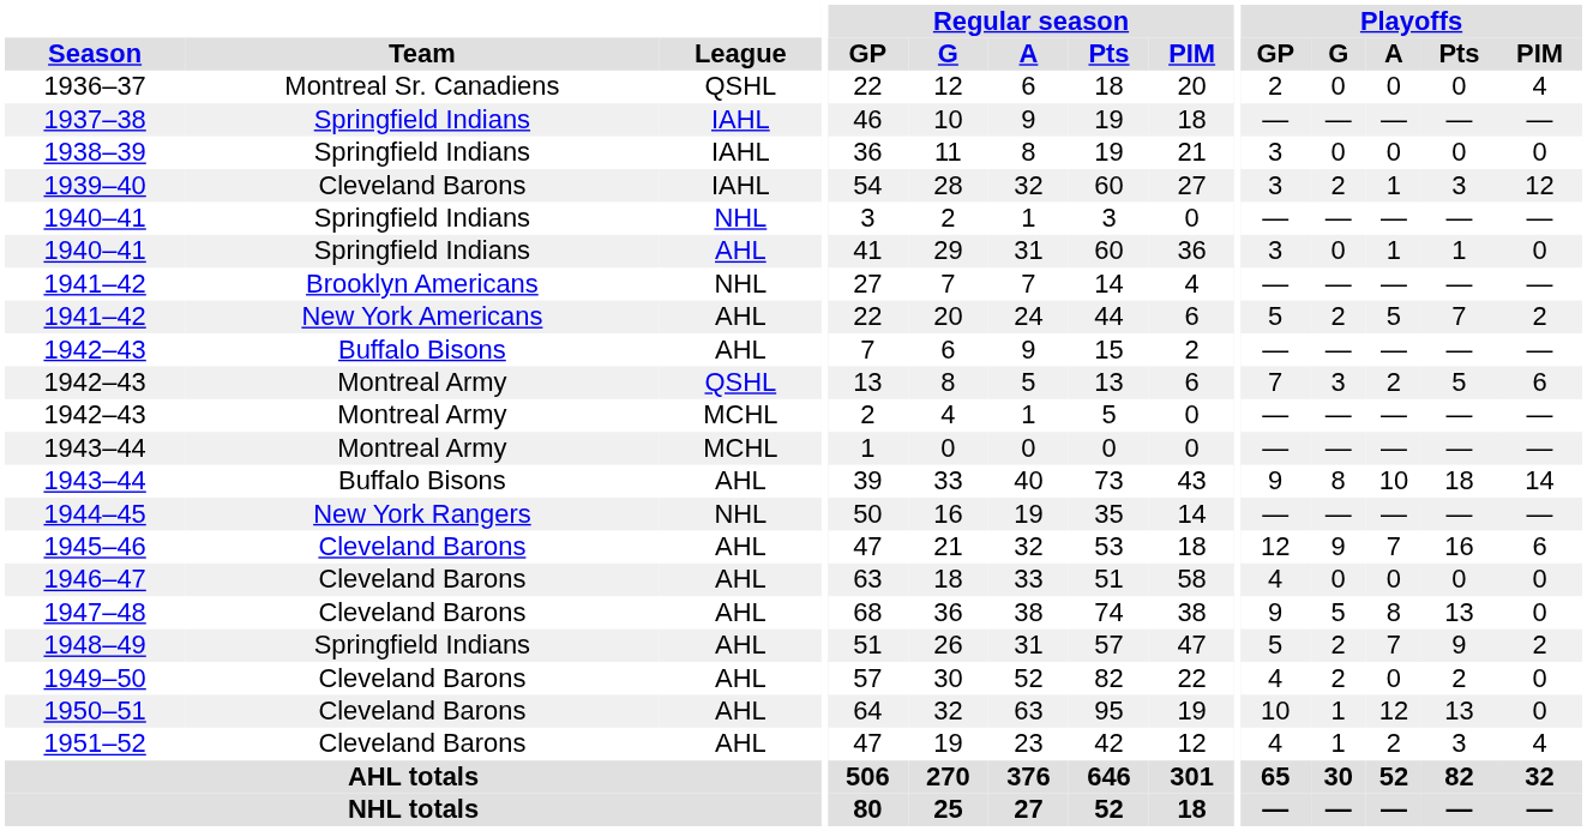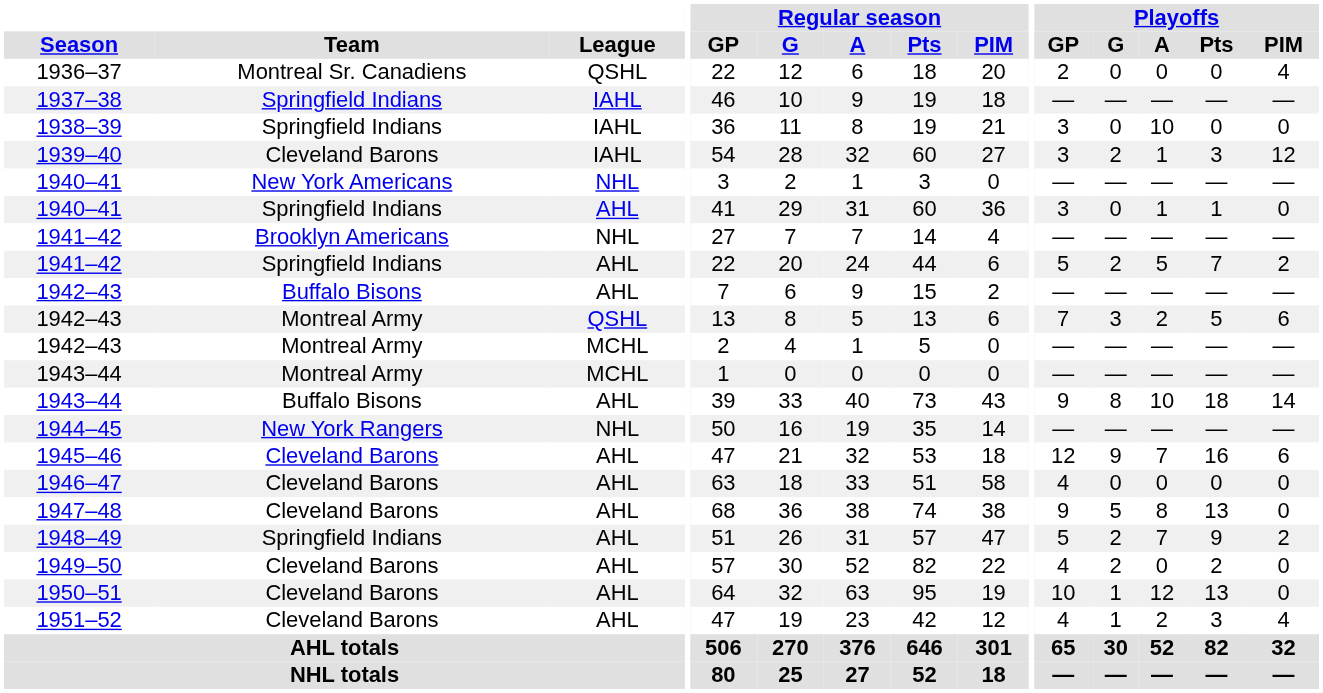 <table border="0" cellpadding="1" cellspacing="0" style="text-align:center; width:60em">
 <tr bgcolor="#e0e0e0">
 <th colspan="3" bgcolor="#ffffff"></th>
 <th rowspan="100" bgcolor="#ffffff"></th>
 <th colspan="5"><a href='#'>Regular season</a></th>
 <th rowspan="100" bgcolor="#ffffff"></th>
 <th colspan="5"><a href='#'>Playoffs</a></th>
 </tr>
 <tr bgcolor="#e0e0e0">
 <th><a href='#'>Season</a></th>
 <th>Team</th>
 <th>League</th>
 <th>GP</th>
 <th><a href='#'>G</a></th>
 <th><a href='#'>A</a></th>
 <th><a href='#'>Pts</a></th>
 <th><a href='#'>PIM</a></th>
 <th>GP</th>
 <th>G</th>
 <th>A</th>
 <th>Pts</th>
 <th>PIM</th>
 </tr>
 <tr>
 <td>1936–37</td>
 <td>Montreal Sr. Canadiens</td>
 <td>QSHL</td>
 <td>22</td>
 <td>12</td>
 <td>6</td>
 <td>18</td>
 <td>20</td>
 <td>2</td>
 <td>0</td>
 <td>0</td>
 <td>0</td>
 <td>4</td>
 </tr>
 <tr bgcolor="#f0f0f0">
 <td><a href='#'>1937–38</a></td>
 <td><a href='#'>Springfield Indians</a></td>
 <td><a href='#'>IAHL</a></td>
 <td>46</td>
 <td>10</td>
 <td>9</td>
 <td>19</td>
 <td>18</td>
 <td>—</td>
 <td>—</td>
 <td>—</td>
 <td>—</td>
 <td>—</td>
 </tr>
 <tr>
 <td><a href='#'>1938–39</a></td>
 <td>Springfield Indians</td>
 <td>IAHL</td>
 <td>36</td>
 <td>11</td>
 <td>8</td>
 <td>19</td>
 <td>21</td>
 <td>3</td>
 <td>0</td>
-<td>0</td>
+<td>10</td>
 <td>0</td>
 <td>0</td>
 </tr>
 <tr bgcolor="#f0f0f0">
 <td><a href='#'>1939–40</a></td>
 <td>Cleveland Barons</td>
 <td>IAHL</td>
 <td>54</td>
 <td>28</td>
 <td>32</td>
 <td>60</td>
 <td>27</td>
 <td>3</td>
 <td>2</td>
 <td>1</td>
 <td>3</td>
 <td>12</td>
 </tr>
 <tr>
 <td><a href='#'>1940–41</a></td>
-<td>Springfield Indians</td>
+<td><a href='#'>New York Americans</a></td>
 <td><a href='#'>NHL</a></td>
 <td>3</td>
 <td>2</td>
 <td>1</td>
 <td>3</td>
 <td>0</td>
 <td>—</td>
 <td>—</td>
 <td>—</td>
 <td>—</td>
 <td>—</td>
 </tr>
 <tr bgcolor="#f0f0f0">
 <td><a href='#'>1940–41</a></td>
 <td>Springfield Indians</td>
 <td><a href='#'>AHL</a></td>
 <td>41</td>
 <td>29</td>
 <td>31</td>
 <td>60</td>
 <td>36</td>
 <td>3</td>
 <td>0</td>
 <td>1</td>
 <td>1</td>
 <td>0</td>
 </tr>
 <tr>
 <td><a href='#'>1941–42</a></td>
 <td><a href='#'>Brooklyn Americans</a></td>
 <td>NHL</td>
 <td>27</td>
 <td>7</td>
 <td>7</td>
 <td>14</td>
 <td>4</td>
 <td>—</td>
 <td>—</td>
 <td>—</td>
 <td>—</td>
 <td>—</td>
 </tr>
 <tr bgcolor="#f0f0f0">
 <td><a href='#'>1941–42</a></td>
-<td><a href='#'>New York Americans</a></td>
+<td>Springfield Indians</td>
 <td>AHL</td>
 <td>22</td>
 <td>20</td>
 <td>24</td>
 <td>44</td>
 <td>6</td>
 <td>5</td>
 <td>2</td>
 <td>5</td>
 <td>7</td>
 <td>2</td>
 </tr>
 <tr>
 <td><a href='#'>1942–43</a></td>
 <td><a href='#'>Buffalo Bisons</a></td>
 <td>AHL</td>
 <td>7</td>
 <td>6</td>
 <td>9</td>
 <td>15</td>
 <td>2</td>
 <td>—</td>
 <td>—</td>
 <td>—</td>
 <td>—</td>
 <td>—</td>
 </tr>
 <tr bgcolor="#f0f0f0">
 <td>1942–43</td>
 <td>Montreal Army</td>
 <td><a href='#'>QSHL</a></td>
 <td>13</td>
 <td>8</td>
 <td>5</td>
 <td>13</td>
 <td>6</td>
 <td>7</td>
 <td>3</td>
 <td>2</td>
 <td>5</td>
 <td>6</td>
 </tr>
 <tr>
 <td>1942–43</td>
 <td>Montreal Army</td>
 <td>MCHL</td>
 <td>2</td>
 <td>4</td>
 <td>1</td>
 <td>5</td>
 <td>0</td>
 <td>—</td>
 <td>—</td>
 <td>—</td>
 <td>—</td>
 <td>—</td>
 </tr>
 <tr bgcolor="#f0f0f0">
 <td>1943–44</td>
 <td>Montreal Army</td>
 <td>MCHL</td>
 <td>1</td>
 <td>0</td>
 <td>0</td>
 <td>0</td>
 <td>0</td>
 <td>—</td>
 <td>—</td>
 <td>—</td>
 <td>—</td>
 <td>—</td>
 </tr>
 <tr>
 <td><a href='#'>1943–44</a></td>
 <td>Buffalo Bisons</td>
 <td>AHL</td>
 <td>39</td>
 <td>33</td>
 <td>40</td>
 <td>73</td>
 <td>43</td>
 <td>9</td>
 <td>8</td>
 <td>10</td>
 <td>18</td>
 <td>14</td>
 </tr>
 <tr bgcolor="#f0f0f0">
 <td><a href='#'>1944–45</a></td>
 <td><a href='#'>New York Rangers</a></td>
 <td>NHL</td>
 <td>50</td>
 <td>16</td>
 <td>19</td>
 <td>35</td>
 <td>14</td>
 <td>—</td>
 <td>—</td>
 <td>—</td>
 <td>—</td>
 <td>—</td>
 </tr>
 <tr>
 <td><a href='#'>1945–46</a></td>
 <td><a href='#'>Cleveland Barons</a></td>
 <td>AHL</td>
 <td>47</td>
 <td>21</td>
 <td>32</td>
 <td>53</td>
 <td>18</td>
 <td>12</td>
 <td>9</td>
 <td>7</td>
 <td>16</td>
 <td>6</td>
 </tr>
 <tr bgcolor="#f0f0f0">
 <td><a href='#'>1946–47</a></td>
 <td>Cleveland Barons</td>
 <td>AHL</td>
 <td>63</td>
 <td>18</td>
 <td>33</td>
 <td>51</td>
 <td>58</td>
 <td>4</td>
 <td>0</td>
 <td>0</td>
 <td>0</td>
 <td>0</td>
 </tr>
 <tr>
 <td><a href='#'>1947–48</a></td>
 <td>Cleveland Barons</td>
 <td>AHL</td>
 <td>68</td>
 <td>36</td>
 <td>38</td>
 <td>74</td>
 <td>38</td>
 <td>9</td>
 <td>5</td>
 <td>8</td>
 <td>13</td>
 <td>0</td>
 </tr>
 <tr bgcolor="#f0f0f0">
 <td><a href='#'>1948–49</a></td>
 <td>Springfield Indians</td>
 <td>AHL</td>
 <td>51</td>
 <td>26</td>
 <td>31</td>
 <td>57</td>
 <td>47</td>
 <td>5</td>
 <td>2</td>
 <td>7</td>
 <td>9</td>
 <td>2</td>
 </tr>
 <tr>
 <td><a href='#'>1949–50</a></td>
 <td>Cleveland Barons</td>
 <td>AHL</td>
 <td>57</td>
 <td>30</td>
 <td>52</td>
 <td>82</td>
 <td>22</td>
 <td>4</td>
 <td>2</td>
 <td>0</td>
 <td>2</td>
 <td>0</td>
 </tr>
 <tr bgcolor="#f0f0f0">
 <td><a href='#'>1950–51</a></td>
 <td>Cleveland Barons</td>
 <td>AHL</td>
 <td>64</td>
 <td>32</td>
 <td>63</td>
 <td>95</td>
 <td>19</td>
 <td>10</td>
 <td>1</td>
 <td>12</td>
 <td>13</td>
 <td>0</td>
 </tr>
 <tr>
 <td><a href='#'>1951–52</a></td>
 <td>Cleveland Barons</td>
 <td>AHL</td>
 <td>47</td>
 <td>19</td>
 <td>23</td>
 <td>42</td>
 <td>12</td>
 <td>4</td>
 <td>1</td>
 <td>2</td>
 <td>3</td>
 <td>4</td>
 </tr>
 <tr bgcolor="#e0e0e0">
 <th colspan="3">AHL totals</th>
 <th>506</th>
 <th>270</th>
 <th>376</th>
 <th>646</th>
 <th>301</th>
 <th>65</th>
 <th>30</th>
 <th>52</th>
 <th>82</th>
 <th>32</th>
 </tr>
 <tr bgcolor="#e0e0e0">
 <th colspan="3">NHL totals</th>
 <th>80</th>
 <th>25</th>
 <th>27</th>
 <th>52</th>
 <th>18</th>
 <th>—</th>
 <th>—</th>
 <th>—</th>
 <th>—</th>
 <th>—</th>
 </tr>
 </table>
